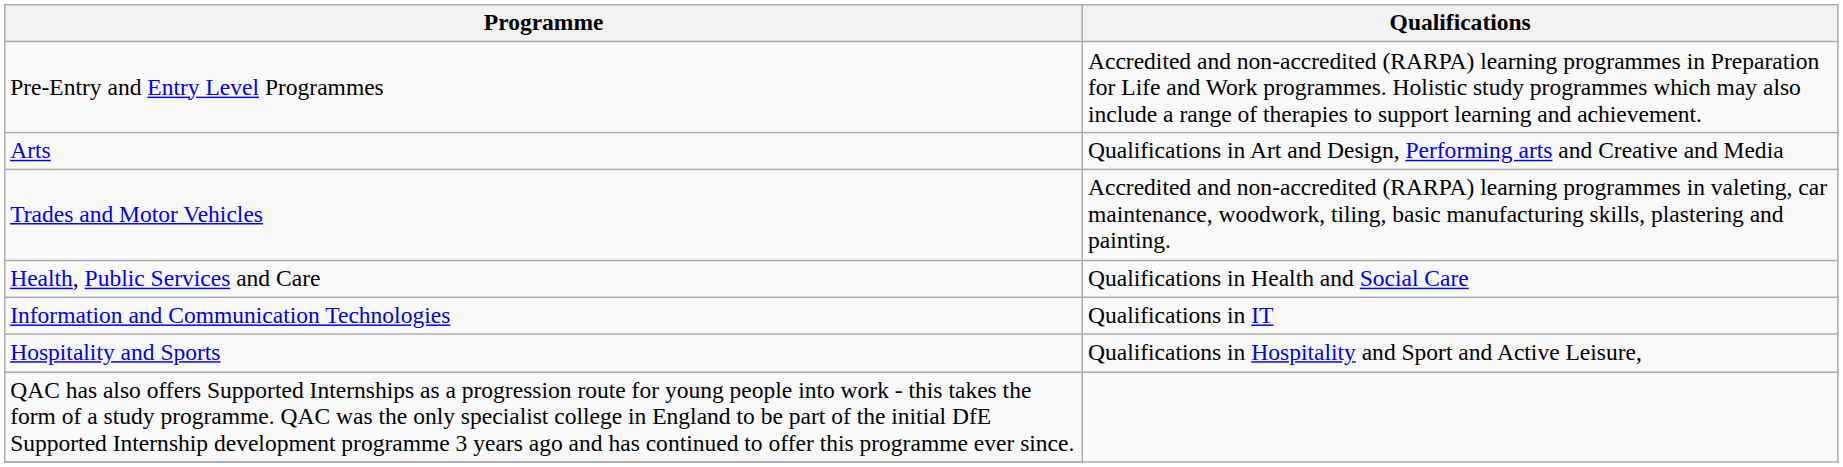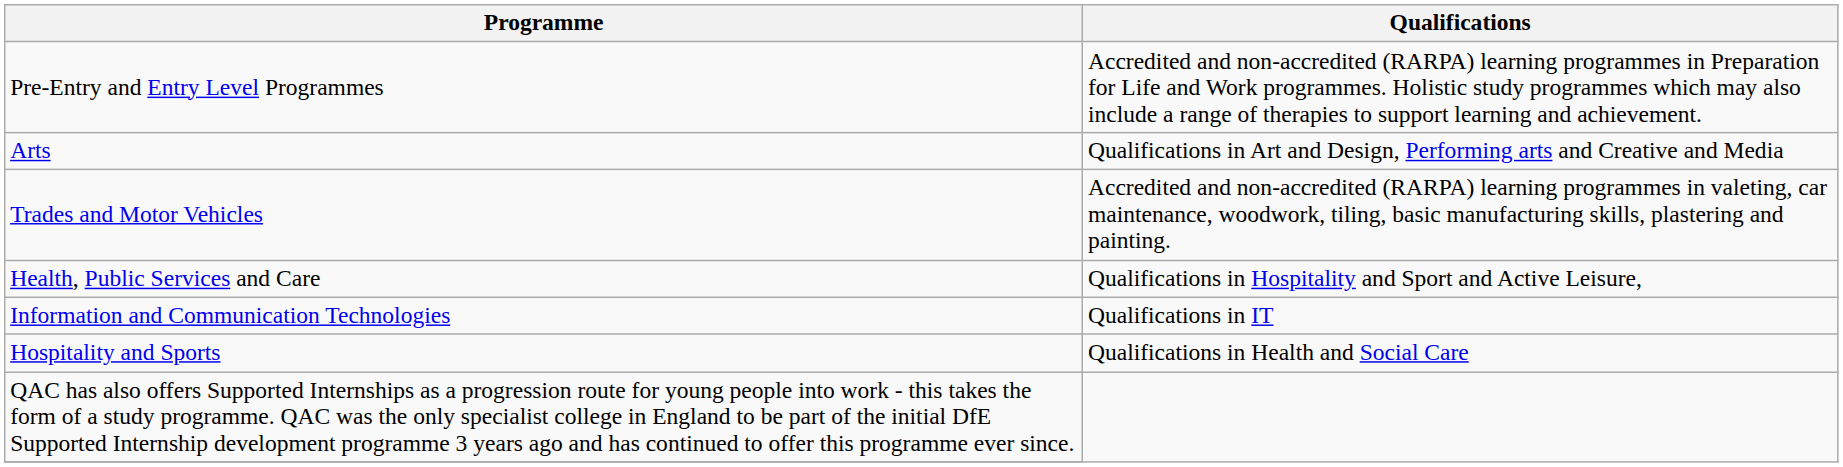 <table class="wikitable">
 <tr>
 <th>Programme</th>
 <th>Qualifications</th>
 </tr>
 <tr>
 <td>Pre-Entry and <a href='#'>Entry Level</a> Programmes</td>
 <td>Accredited and non-accredited (RARPA) learning programmes in Preparation for Life and Work programmes.  Holistic study programmes which may also include a range of therapies to support learning and achievement.</td>
 </tr>
 <tr>
 <td><a href='#'>Arts</a></td>
 <td>Qualifications in Art and Design, <a href='#'>Performing arts</a> and Creative and Media</td>
 </tr>
 <tr>
 <td><a href='#'>Trades and Motor Vehicles</a></td>
 <td>Accredited and non-accredited (RARPA) learning programmes in valeting, car maintenance, woodwork, tiling, basic manufacturing skills, plastering and painting.</td>
 </tr>
 <tr>
 <td><a href='#'>Health</a>, <a href='#'>Public Services</a> and Care</td>
-<td>Qualifications in Health and <a href='#'>Social Care</a></td>
+<td>Qualifications in <a href='#'>Hospitality</a> and Sport and Active Leisure,</td>
 </tr>
 <tr>
 <td><a href='#'>Information and Communication Technologies</a></td>
 <td>Qualifications in <a href='#'>IT</a></td>
 </tr>
 <tr>
 <td><a href='#'>Hospitality and Sports</a></td>
-<td>Qualifications in <a href='#'>Hospitality</a> and Sport and Active Leisure,</td>
+<td>Qualifications in Health and <a href='#'>Social Care</a></td>
 </tr>
 <tr>
 <td>QAC has also offers Supported Internships as a progression route for young people into work - this takes the form of a study programme.  QAC was the only specialist college in England to be part of the initial DfE Supported Internship development programme 3 years ago and has continued to offer this programme ever since.</td>
 </tr>
 <tr>
 </tr>
 </table>
